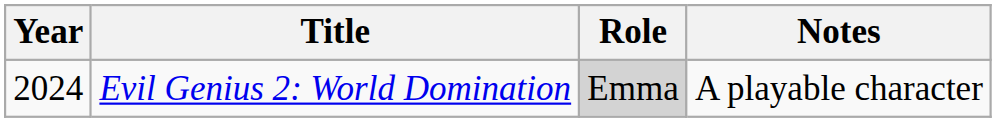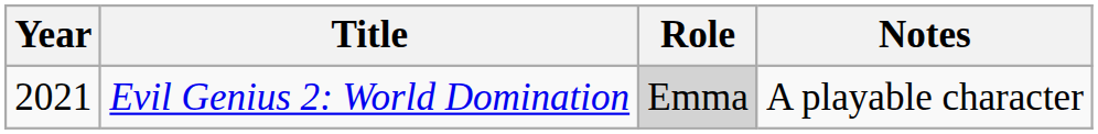 <table class="wikitable sortable">
 <tr>
 <th>Year</th>
 <th>Title</th>
 <th>Role</th>
 <th class="unsortable">Notes</th>
 </tr>
 <tr>
-<td>2024</td>
+<td>2021</td>
 <td><em><a href='#'>Evil Genius 2: World Domination</a></em></td>
 <td style="background: lightgrey;">Emma</td>
 <td>A playable character</td>
 </tr>
 </table>
